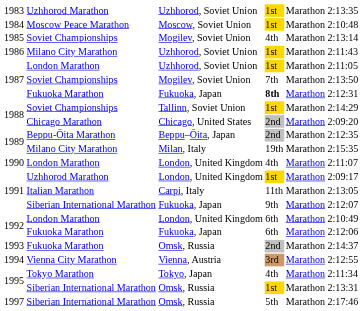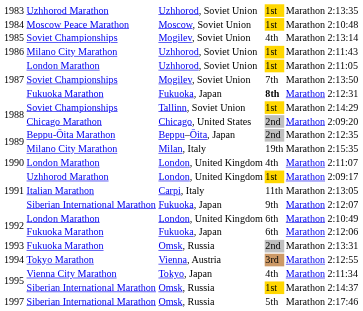 <table>
 <tr>
 <td>1983</td>
 <td><a href='#'>Uzhhorod Marathon</a></td>
 <td><a href='#'>Uzhhorod</a>, Soviet Union</td>
 <td bgcolor="gold">1st</td>
 <td>Marathon</td>
 <td>2:13:35</td>
 </tr>
 <tr>
 <td>1984</td>
 <td><a href='#'>Moscow Peace Marathon</a></td>
 <td><a href='#'>Moscow</a>, Soviet Union</td>
 <td bgcolor="gold">1st</td>
 <td>Marathon</td>
 <td>2:10:48</td>
 </tr>
 <tr>
 <td>1985</td>
 <td><a href='#'>Soviet Championships</a></td>
 <td><a href='#'>Mogilev</a>, Soviet Union</td>
 <td>4th</td>
 <td>Marathon</td>
 <td>2:13:14</td>
 </tr>
 <tr>
 <td>1986</td>
 <td><a href='#'>Milano City Marathon</a></td>
 <td><a href='#'>Uzhhorod</a>, Soviet Union</td>
 <td bgcolor="gold">1st</td>
 <td>Marathon</td>
 <td>2:11:43</td>
 </tr>
 <tr>
 <td rowspan=3>1987</td>
 <td><a href='#'>London Marathon</a></td>
 <td><a href='#'>Uzhhorod</a>, Soviet Union</td>
 <td bgcolor="gold">1st</td>
 <td>Marathon</td>
 <td>2:11:05</td>
 </tr>
 <tr>
 <td><a href='#'>Soviet Championships</a></td>
 <td><a href='#'>Mogilev</a>, Soviet Union</td>
 <td>7th</td>
 <td>Marathon</td>
 <td>2:13:50</td>
 </tr>
 <tr>
 <td><a href='#'>Fukuoka Marathon</a></td>
 <td><a href='#'>Fukuoka</a>, Japan</td>
 <td><strong>8th</strong></td>
 <td><a href='#'>Marathon</a></td>
 <td>2:12:31</td>
 </tr>
 <tr>
 <td rowspan=2>1988</td>
 <td><a href='#'>Soviet Championships</a></td>
 <td><a href='#'>Tallinn</a>, Soviet Union</td>
 <td bgcolor="gold">1st</td>
 <td>Marathon</td>
 <td>2:14:29</td>
 </tr>
 <tr>
 <td><a href='#'>Chicago Marathon</a></td>
 <td><a href='#'>Chicago</a>, United States</td>
 <td bgcolor="silver">2nd</td>
 <td><a href='#'>Marathon</a></td>
 <td>2:09:20</td>
 </tr>
 <tr>
 <td rowspan=2>1989</td>
 <td><a href='#'>Beppu-Ōita Marathon</a></td>
 <td><a href='#'>Beppu</a>–<a href='#'>Ōita</a>, Japan</td>
 <td bgcolor="silver">2nd</td>
 <td>Marathon</td>
 <td>2:12:35</td>
 </tr>
 <tr>
 <td><a href='#'>Milano City Marathon</a></td>
 <td><a href='#'>Milan</a>, Italy</td>
 <td>19th</td>
 <td>Marathon</td>
 <td>2:15:35</td>
 </tr>
 <tr>
 <td>1990</td>
 <td><a href='#'>London Marathon</a></td>
 <td><a href='#'>London</a>, United Kingdom</td>
 <td>4th</td>
 <td><a href='#'>Marathon</a></td>
 <td>2:11:07</td>
 </tr>
 <tr>
 <td rowspan=3>1991</td>
 <td><a href='#'>Uzhhorod Marathon</a></td>
 <td><a href='#'>London</a>, United Kingdom</td>
 <td bgcolor="gold">1st</td>
 <td><a href='#'>Marathon</a></td>
 <td>2:09:17 </td>
 </tr>
 <tr>
 <td><a href='#'>Italian Marathon</a></td>
 <td><a href='#'>Carpi</a>, Italy</td>
 <td>11th</td>
 <td>Marathon</td>
 <td>2:13:05</td>
 </tr>
 <tr>
 <td><a href='#'>Siberian International Marathon</a></td>
 <td><a href='#'>Fukuoka</a>, Japan</td>
 <td>9th</td>
 <td><a href='#'>Marathon</a></td>
 <td>2:12:07</td>
 </tr>
 <tr>
 <td rowspan=2>1992</td>
 <td><a href='#'>London Marathon</a></td>
 <td><a href='#'>London</a>, United Kingdom</td>
 <td>6th</td>
 <td><a href='#'>Marathon</a></td>
 <td>2:10:49</td>
 </tr>
 <tr>
 <td><a href='#'>Fukuoka Marathon</a></td>
 <td><a href='#'>Fukuoka</a>, Japan</td>
 <td>6th</td>
 <td><a href='#'>Marathon</a></td>
 <td>2:12:06</td>
 </tr>
 <tr>
 <td>1993</td>
 <td><a href='#'>Fukuoka Marathon</a></td>
 <td><a href='#'>Omsk</a>, Russia</td>
 <td bgcolor="silver">2nd</td>
 <td>Marathon</td>
-<td>2:14:37</td>
+<td>2:13:31</td>
 </tr>
 <tr>
 <td>1994</td>
-<td><a href='#'>Vienna City Marathon</a></td>
+<td><a href='#'>Tokyo Marathon</a></td>
 <td><a href='#'>Vienna</a>, Austria</td>
 <td bgcolor="cc9966">3rd</td>
 <td><a href='#'>Marathon</a></td>
 <td>2:12:55</td>
 </tr>
 <tr>
 <td rowspan=2>1995</td>
-<td><a href='#'>Tokyo Marathon</a></td>
+<td><a href='#'>Vienna City Marathon</a></td>
 <td><a href='#'>Tokyo</a>, Japan</td>
 <td>4th</td>
 <td><a href='#'>Marathon</a></td>
 <td>2:11:34</td>
 </tr>
 <tr>
 <td><a href='#'>Siberian International Marathon</a></td>
 <td><a href='#'>Omsk</a>, Russia</td>
 <td bgcolor="gold">1st</td>
 <td>Marathon</td>
-<td>2:13:31</td>
+<td>2:14:37</td>
 </tr>
 <tr>
 <td>1997</td>
 <td><a href='#'>Siberian International Marathon</a></td>
 <td><a href='#'>Omsk</a>, Russia</td>
 <td>5th</td>
 <td>Marathon</td>
 <td>2:17:46</td>
 </tr>
 </table>
